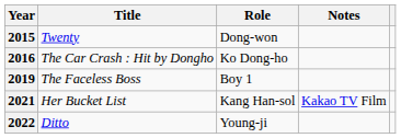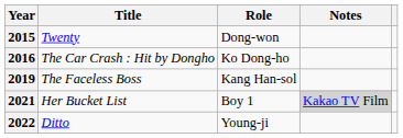 <table class="wikitable plainrowheaders sortable">
 <tr>
 <th scope="col">Year</th>
 <th scope="col">Title</th>
 <th scope="col">Role</th>
 <th scope="col">Notes</th>
 <th scope="col" class="unsortable"></th>
 </tr>
 <tr>
 <th scope="row">2015</th>
 <td><em><a href='#'>Twenty</a></em></td>
 <td>Dong-won</td>
 <td></td>
 <td style="text-align:center"></td>
 </tr>
 <tr>
 <th scope="row">2016</th>
 <td><em>The Car Crash : Hit by Dongho</em></td>
 <td>Ko Dong-ho</td>
 <td></td>
 <td style="text-align:center"></td>
 </tr>
 <tr>
 <th scope="row">2019</th>
 <td><em>The Faceless Boss</em></td>
-<td>Boy 1</td>
+<td>Kang Han-sol</td>
 <td></td>
 <td style="text-align:center"></td>
 </tr>
 <tr>
 <th scope="row">2021</th>
 <td><em>Her Bucket List</em></td>
-<td>Kang Han-sol</td>
-<td><a href='#'>Kakao TV</a> Film</td>
+<td>Boy 1</td>
+<td style="background: lightgrey;"><a href='#'>Kakao TV</a> Film</td>
 <td style="text-align:center"></td>
 </tr>
 <tr>
 <th scope="row">2022</th>
 <td><em><a href='#'>Ditto</a></em></td>
 <td>Young-ji</td>
 <td></td>
 <td style="text-align:center"></td>
 </tr>
 </table>
